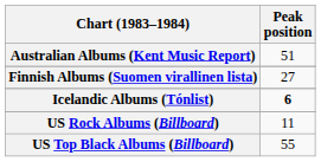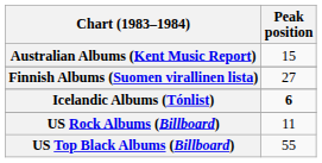 <table class="wikitable sortable plainrowheaders" style="text-align:center">
 <tr>
 <th scope="col">Chart (1983–1984)</th>
 <th scope="col">Peak<br>position</th>
 </tr>
 <tr>
 <th scope="row">Australian Albums (<a href='#'>Kent Music Report</a>)</th>
-<td>51</td>
+<td>15</td>
 </tr>
 <tr>
 </tr>
 <tr>
 </tr>
 <tr>
 </tr>
 <tr>
 <th scope="row">Finnish Albums (<a href='#'>Suomen virallinen lista</a>)</th>
 <td>27</td>
 </tr>
 <tr>
 </tr>
 <tr>
 <th scope="row">Icelandic Albums (<a href='#'>Tónlist</a>)</th>
 <td><strong>6</strong></td>
 </tr>
 <tr>
 </tr>
 <tr>
 </tr>
 <tr>
 </tr>
 <tr>
 </tr>
 <tr>
 </tr>
 <tr>
 <th scope="row">US <a href='#'>Rock Albums</a> (<em><a href='#'>Billboard</a></em>)</th>
 <td>11</td>
 </tr>
 <tr>
 <th scope="row">US <a href='#'>Top Black Albums</a> (<em><a href='#'>Billboard</a></em>)</th>
 <td>55</td>
 </tr>
 </table>
